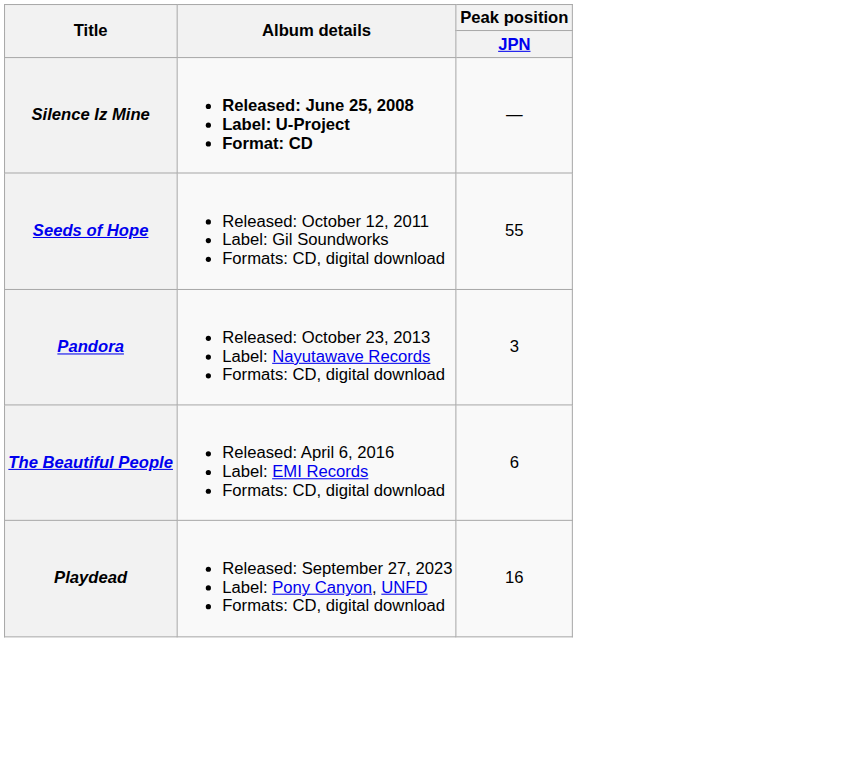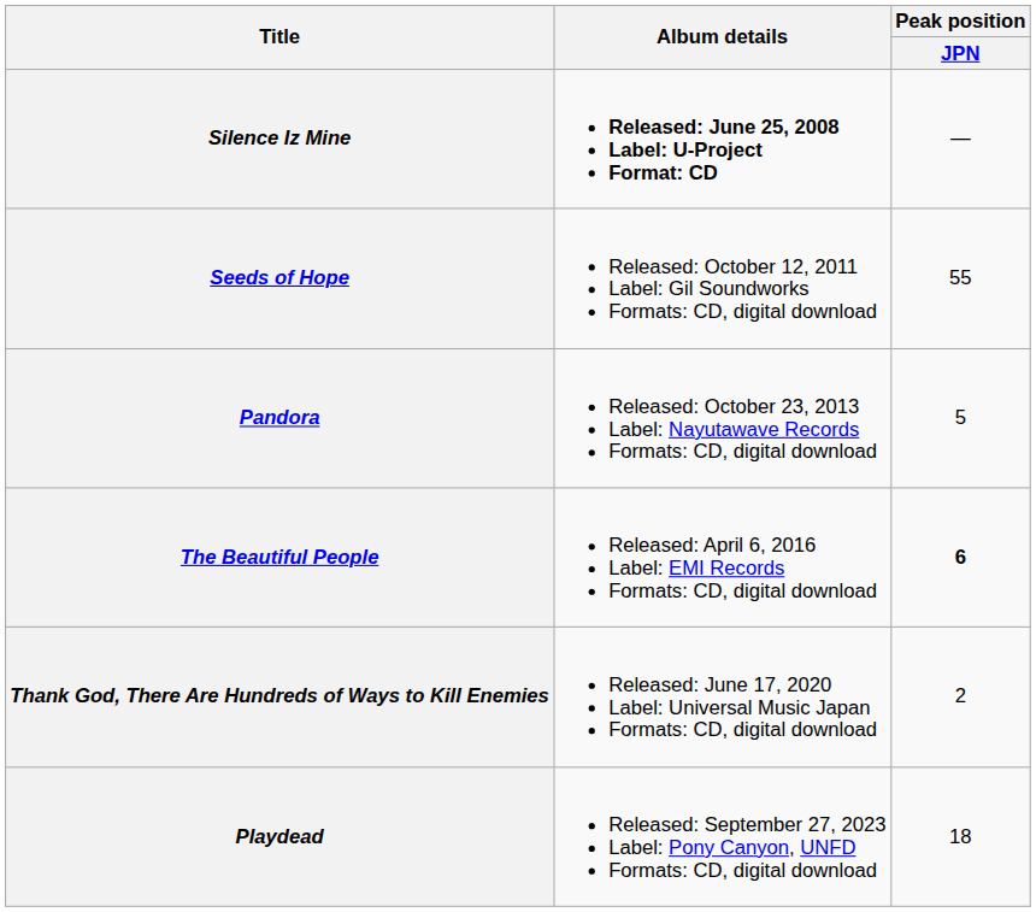 <table class="wikitable plainrowheaders">
 <tr>
 <th scope="col" rowspan="2">Title</th>
 <th scope="col" rowspan="2">Album details</th>
 <th scope="col" colspan="1">Peak position</th>
 </tr>
 <tr>
 <th scope="col"><a href='#'>JPN</a><br></th>
 </tr>
 <tr>
 <th scope="row"><em>Silence Iz Mine</em></th>
 <td><strong><br><ul><li>Released: June 25, 2008</li><li>Label: U-Project</li><li>Format: CD</li></ul></strong></td>
 <td align="center">—</td>
 </tr>
 <tr>
 <th scope="row"><em><a href='#'>Seeds of Hope</a></em></th>
 <td><br><ul><li>Released: October 12, 2011</li><li>Label: Gil Soundworks</li><li>Formats: CD, digital download</li></ul></td>
 <td align="center">55</td>
 </tr>
 <tr>
 <th scope="row"><em><a href='#'>Pandora</a></em></th>
 <td><br><ul><li>Released: October 23, 2013</li><li>Label: <a href='#'>Nayutawave Records</a></li><li>Formats: CD, digital download</li></ul></td>
-<td align="center">3</td>
+<td align="center">5</td>
 </tr>
 <tr>
 <th scope="row"><em><a href='#'>The Beautiful People</a></em></th>
 <td><br><ul><li>Released: April 6, 2016</li><li>Label: <a href='#'>EMI Records</a></li><li>Formats: CD, digital download</li></ul></td>
-<td align="center">6</td>
+<td align="center"><strong>6</strong></td>
+</tr>
+<tr>
+<th scope="row"><em>Thank God, There Are Hundreds of Ways to Kill Enemies</em></th>
+<td><br><ul><li>Released: June 17, 2020</li><li>Label: Universal Music Japan</li><li>Formats: CD, digital download</li></ul></td>
+<td align="center">2</td>
 </tr>
 <tr>
 <th scope="row"><em>Playdead</em></th>
 <td><br><ul><li>Released: September 27, 2023</li><li>Label: <a href='#'>Pony Canyon</a>, <a href='#'>UNFD</a></li><li>Formats: CD, digital download</li></ul></td>
-<td align="center">16</td>
+<td align="center">18</td>
 </tr>
 </table>
